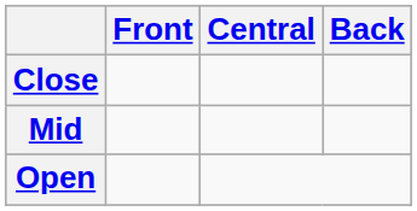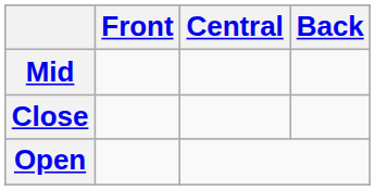 <table class="wikitable" style="text-align:center">
 <tr>
 <th></th>
 <th><a href='#'>Front</a></th>
 <th><a href='#'>Central</a></th>
 <th><a href='#'>Back</a></th>
 </tr>
 <tr>
-<th><a href='#'>Close</a></th>
+<th><a href='#'>Mid</a></th>
 <td></td>
 <td></td>
 <td></td>
 </tr>
 <tr>
-<th><a href='#'>Mid</a></th>
+<th><a href='#'>Close</a></th>
 <td></td>
 <td></td>
 <td></td>
 </tr>
 <tr>
 <th><a href='#'>Open</a></th>
 <td></td>
 <td colspan="2"></td>
 </tr>
 </table>
